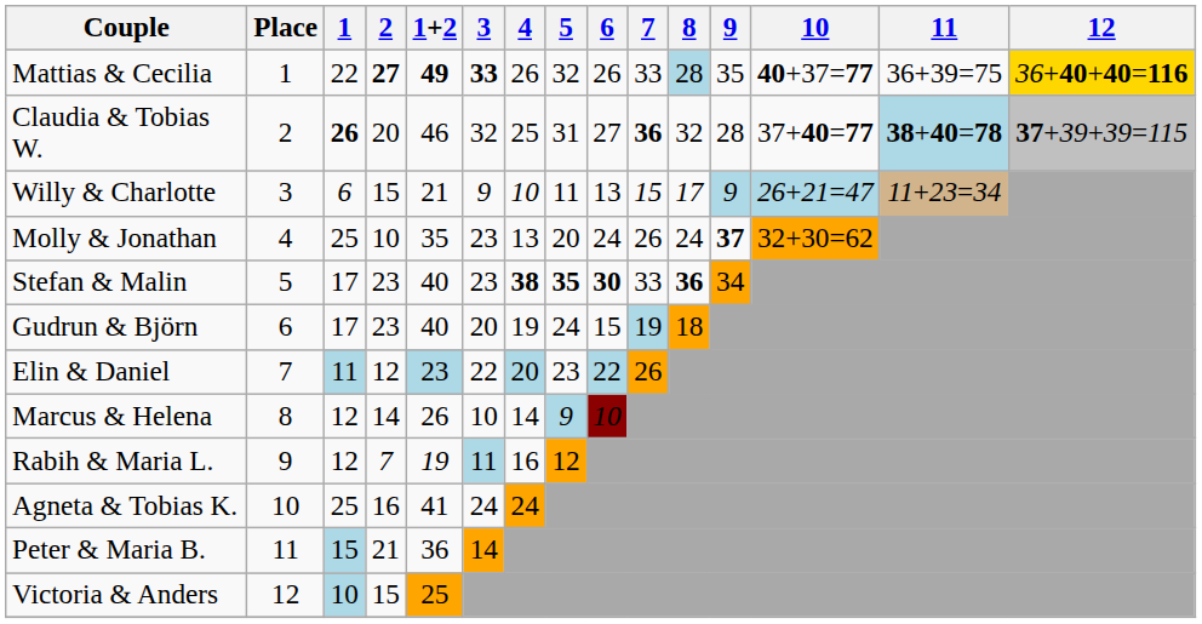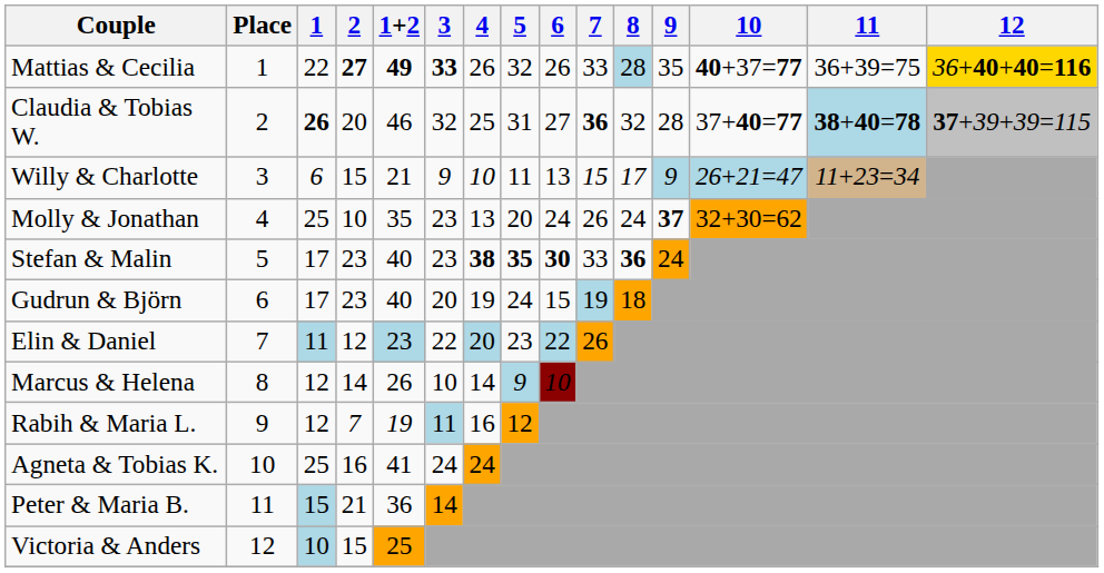 <table class="wikitable sortable" style="text-align:center" align="center">
 <tr>
 <th width="130">Couple</th>
 <th>Place</th>
 <th><a href='#'>1</a></th>
 <th><a href='#'>2</a></th>
 <th><a href='#'>1</a>+<a href='#'>2</a></th>
 <th><a href='#'>3</a></th>
 <th><a href='#'>4</a></th>
 <th><a href='#'>5</a></th>
 <th><a href='#'>6</a></th>
 <th><a href='#'>7</a></th>
 <th><a href='#'>8</a></th>
 <th><a href='#'>9</a></th>
 <th><a href='#'>10</a></th>
 <th><a href='#'>11</a></th>
 <th><a href='#'>12</a></th>
 </tr>
 <tr>
 <td align="left">Mattias & Cecilia</td>
 <td>1</td>
 <td>22</td>
 <td><span><strong>27</strong></span></td>
 <td><span><strong>49</strong></span></td>
 <td><span><strong>33</strong></span></td>
 <td>26</td>
 <td>32</td>
 <td>26</td>
 <td>33</td>
 <td bgcolor="lightblue">28</td>
 <td>35</td>
 <td><span><strong>40</strong></span>+37=<span><strong>77</strong></span></td>
 <td>36+39=75</td>
 <td bgcolor="gold"><span><em>36</em></span>+<span><strong>40</strong></span>+<span><strong>40</strong></span>=<span><strong>116</strong></span></td>
 </tr>
 <tr>
 <td align="left">Claudia & Tobias W.</td>
 <td>2</td>
 <td><span><strong>26</strong></span></td>
 <td>20</td>
 <td>46</td>
 <td>32</td>
 <td>25</td>
 <td>31</td>
 <td>27</td>
 <td><span><strong>36</strong></span></td>
 <td>32</td>
 <td>28</td>
 <td>37+<span><strong>40</strong></span>=<span><strong>77</strong></span></td>
 <td bgcolor="lightblue"><span><strong>38</strong></span>+<span><strong>40</strong></span>=<span><strong>78</strong></span></td>
 <td bgcolor="silver"><span><strong>37</strong></span>+<span><em>39</em></span>+<span><em>39</em></span>=<span><em>115</em></span></td>
 </tr>
 <tr>
 <td align="left">Willy & Charlotte</td>
 <td>3</td>
 <td><span><em>6</em></span></td>
 <td>15</td>
 <td>21</td>
 <td><span><em>9</em></span></td>
 <td><span><em>10</em></span></td>
 <td>11</td>
 <td>13</td>
 <td><span><em>15</em></span></td>
 <td><span><em>17</em></span></td>
 <td bgcolor="lightblue"><span><em>9</em></span></td>
 <td bgcolor="lightblue"><span><em>26</em></span>+<span><em>21</em></span>=<span><em>47</em></span></td>
 <td style="background:tan;"><span><em>11</em></span>+<span><em>23</em></span>=<span><em>34</em></span></td>
 <td bgcolor="darkgray"></td>
 </tr>
 <tr>
 <td align="left">Molly & Jonathan</td>
 <td>4</td>
 <td>25</td>
 <td>10</td>
 <td>35</td>
 <td>23</td>
 <td>13</td>
 <td>20</td>
 <td>24</td>
 <td>26</td>
 <td>24</td>
 <td><span><strong>37</strong></span></td>
 <td bgcolor="orange">32+30=62</td>
 <td bgcolor="darkgray" colspan="2"></td>
 </tr>
 <tr>
 <td align="left">Stefan & Malin</td>
 <td>5</td>
 <td>17</td>
 <td>23</td>
 <td>40</td>
 <td>23</td>
 <td><span><strong>38</strong></span></td>
 <td><span><strong>35</strong></span></td>
 <td><span><strong>30</strong></span></td>
 <td>33</td>
 <td><span><strong>36</strong></span></td>
-<td bgcolor="orange">34</td>
+<td bgcolor="orange">24</td>
 <td bgcolor="darkgray" colspan="3"></td>
 </tr>
 <tr>
 <td align="left">Gudrun & Björn</td>
 <td>6</td>
 <td>17</td>
 <td>23</td>
 <td>40</td>
 <td>20</td>
 <td>19</td>
 <td>24</td>
 <td>15</td>
 <td bgcolor="lightblue">19</td>
 <td bgcolor="orange">18</td>
 <td bgcolor="darkgray" colspan="4"></td>
 </tr>
 <tr>
 <td align="left">Elin & Daniel</td>
 <td>7</td>
 <td bgcolor="lightblue">11</td>
 <td>12</td>
 <td bgcolor="lightblue">23</td>
 <td>22</td>
 <td bgcolor="lightblue">20</td>
 <td>23</td>
 <td bgcolor="lightblue">22</td>
 <td bgcolor="orange">26</td>
 <td bgcolor="darkgray" colspan="5"></td>
 </tr>
 <tr>
 <td align="left">Marcus & Helena</td>
 <td>8</td>
 <td>12</td>
 <td>14</td>
 <td>26</td>
 <td>10</td>
 <td>14</td>
 <td bgcolor="lightblue"><span><em>9</em></span></td>
 <td bgcolor="darkred"><span><em>10</em></span></td>
 <td bgcolor="darkgray" colspan="6"></td>
 </tr>
 <tr>
 <td align="left">Rabih & Maria L.</td>
 <td>9</td>
 <td>12</td>
 <td><span><em>7</em></span></td>
 <td><span><em>19</em></span></td>
 <td bgcolor="lightblue">11</td>
 <td>16</td>
 <td bgcolor="orange">12</td>
 <td bgcolor="darkgray" colspan="7"></td>
 </tr>
 <tr>
 <td align="left">Agneta & Tobias K.</td>
 <td>10</td>
 <td>25</td>
 <td>16</td>
 <td>41</td>
 <td>24</td>
 <td bgcolor="orange">24</td>
 <td bgcolor="darkgray" colspan="8"></td>
 </tr>
 <tr>
 <td align="left">Peter & Maria B.</td>
 <td>11</td>
 <td bgcolor="lightblue">15</td>
 <td>21</td>
 <td>36</td>
 <td bgcolor="orange">14</td>
 <td bgcolor="darkgray" colspan="9"></td>
 </tr>
 <tr>
 <td align="left">Victoria & Anders</td>
 <td>12</td>
 <td bgcolor="lightblue">10</td>
 <td>15</td>
 <td bgcolor="orange">25</td>
 <td bgcolor="darkgray" colspan="10"></td>
 </tr>
 <tr>
 </tr>
 </table>
